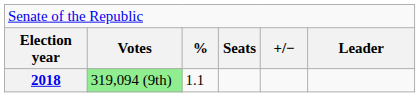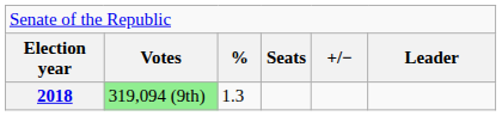 <table class=wikitable style="width:50%; border:1px #AAAAFF solid">
 <tr>
 <td colspan=7><a href='#'>Senate of the Republic</a></td>
 </tr>
 <tr>
 <th width=13%>Election year</th>
 <th width=16%>Votes</th>
 <th width=6%>%</th>
 <th width=1%>Seats</th>
 <th width=8%>+/−</th>
 <th width=18%>Leader</th>
 </tr>
 <tr>
 <th><a href='#'>2018</a></th>
 <td style="background: lightgreen;">319,094 (9th)</td>
-<td>1.1</td>
+<td>1.3</td>
 <td></td>
 <td></td>
 <td></td>
 </tr>
 </table>
